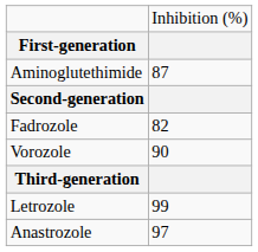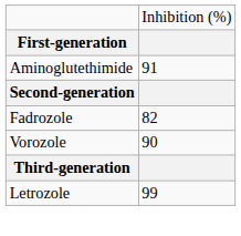 <table class=wikitable style="float:right">
 <tr>
 <td></td>
 <td>Inhibition (%)</td>
 </tr>
 <tr>
 <th>First-generation</th>
 <th></th>
 </tr>
 <tr>
 <td>Aminoglutethimide</td>
-<td>87</td>
+<td>91</td>
 </tr>
 <tr>
 <th>Second-generation</th>
 <th></th>
 </tr>
 <tr>
 <td>Fadrozole</td>
 <td>82</td>
 </tr>
 <tr>
 <td>Vorozole</td>
 <td>90</td>
 </tr>
 <tr>
 <th>Third-generation</th>
 <th></th>
 </tr>
 <tr>
 <td>Letrozole</td>
 <td>99</td>
 </tr>
-<tr>
-<td>Anastrozole</td>
-<td>97</td>
-</tr>
 </table>
